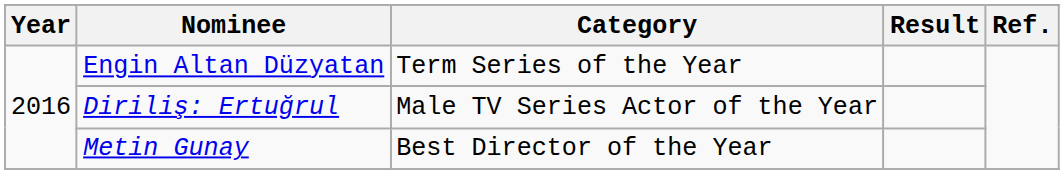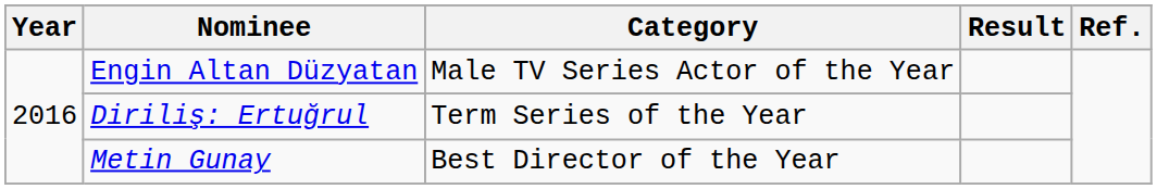 <table class="wikitable">
 <tr>
 <th>Year</th>
 <th>Nominee</th>
 <th>Category</th>
 <th>Result</th>
 <th>Ref.</th>
 </tr>
 <tr>
 <td rowspan="3">2016</td>
 <td><a href='#'>Engin Altan Düzyatan</a></td>
-<td>Term Series of the Year</td>
+<td>Male TV Series Actor of the Year</td>
 <td></td>
 <td style = "text-align: center;" rowspan = "3"></td>
 </tr>
 <tr>
 <td><em><a href='#'>Diriliş: Ertuğrul</a></em></td>
-<td>Male TV Series Actor of the Year</td>
+<td>Term Series of the Year</td>
 <td></td>
 </tr>
 <tr>
 <td><em><a href='#'>Metin Gunay</a></em></td>
 <td>Best Director of the Year</td>
 <td></td>
 </tr>
 </table>
